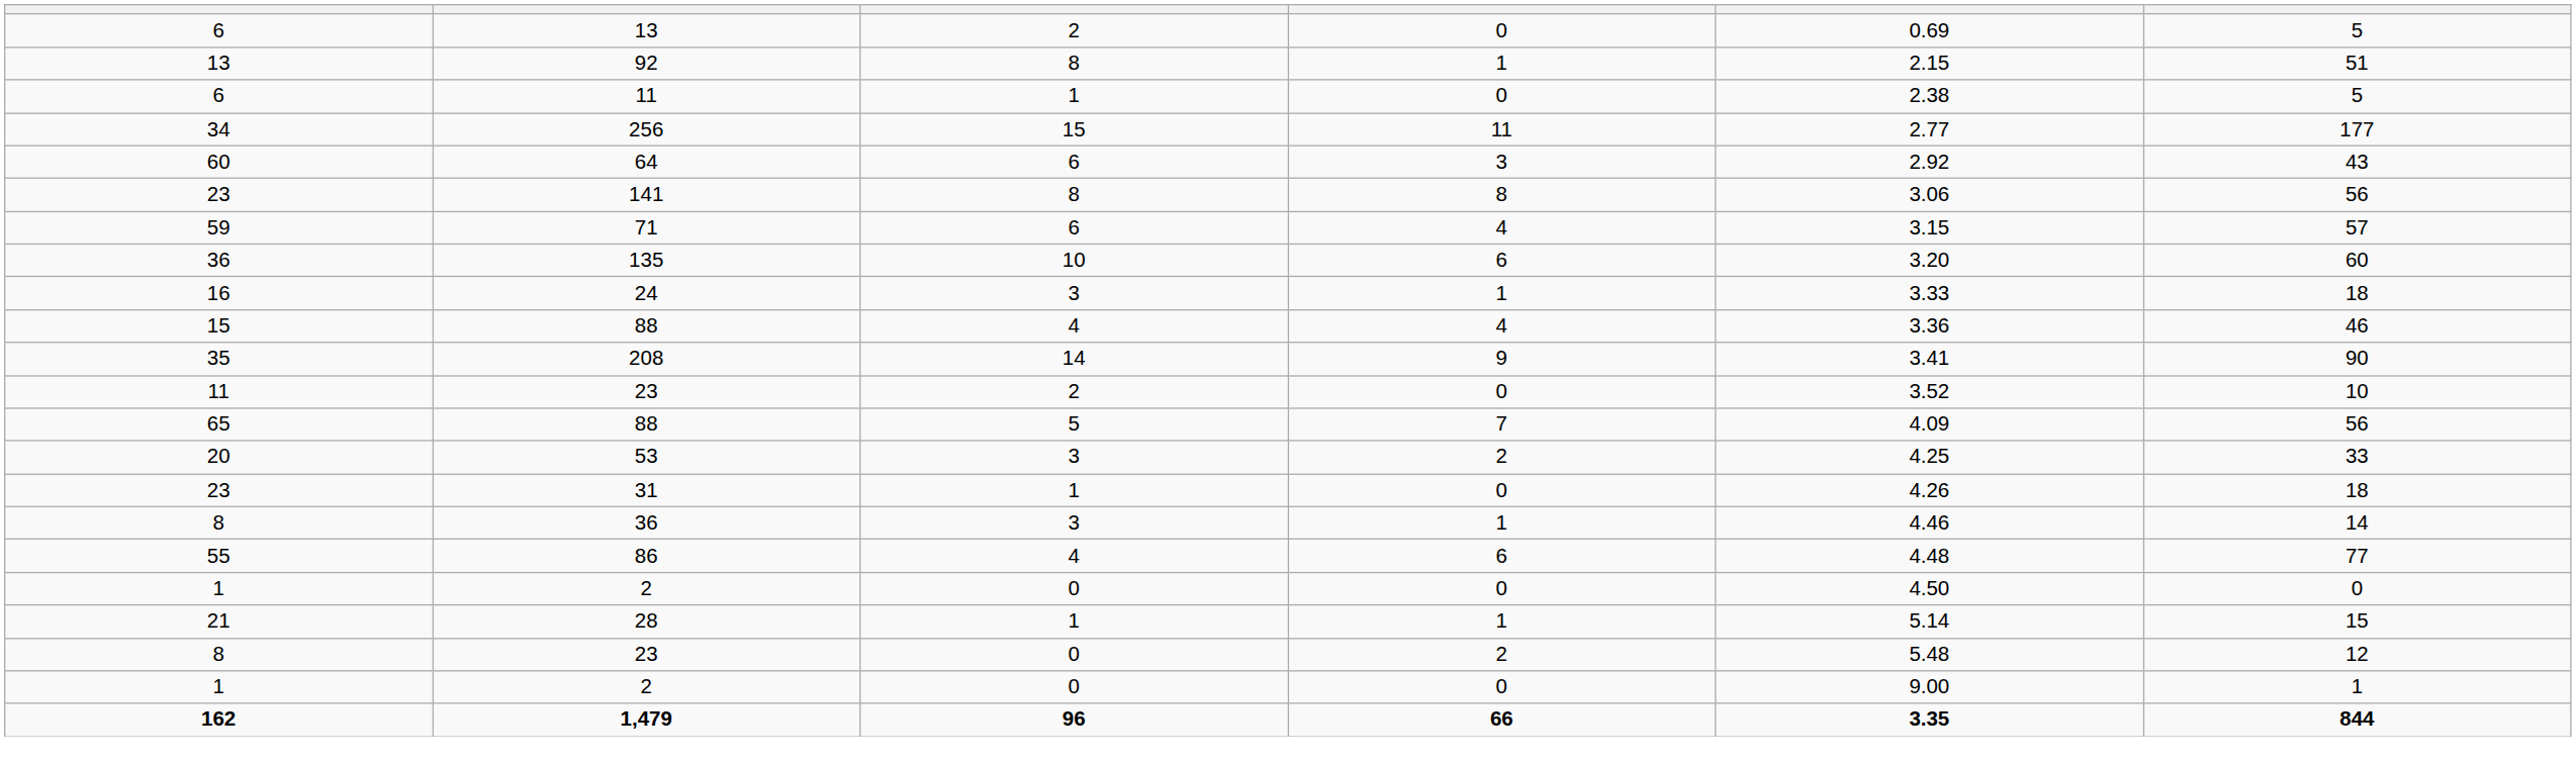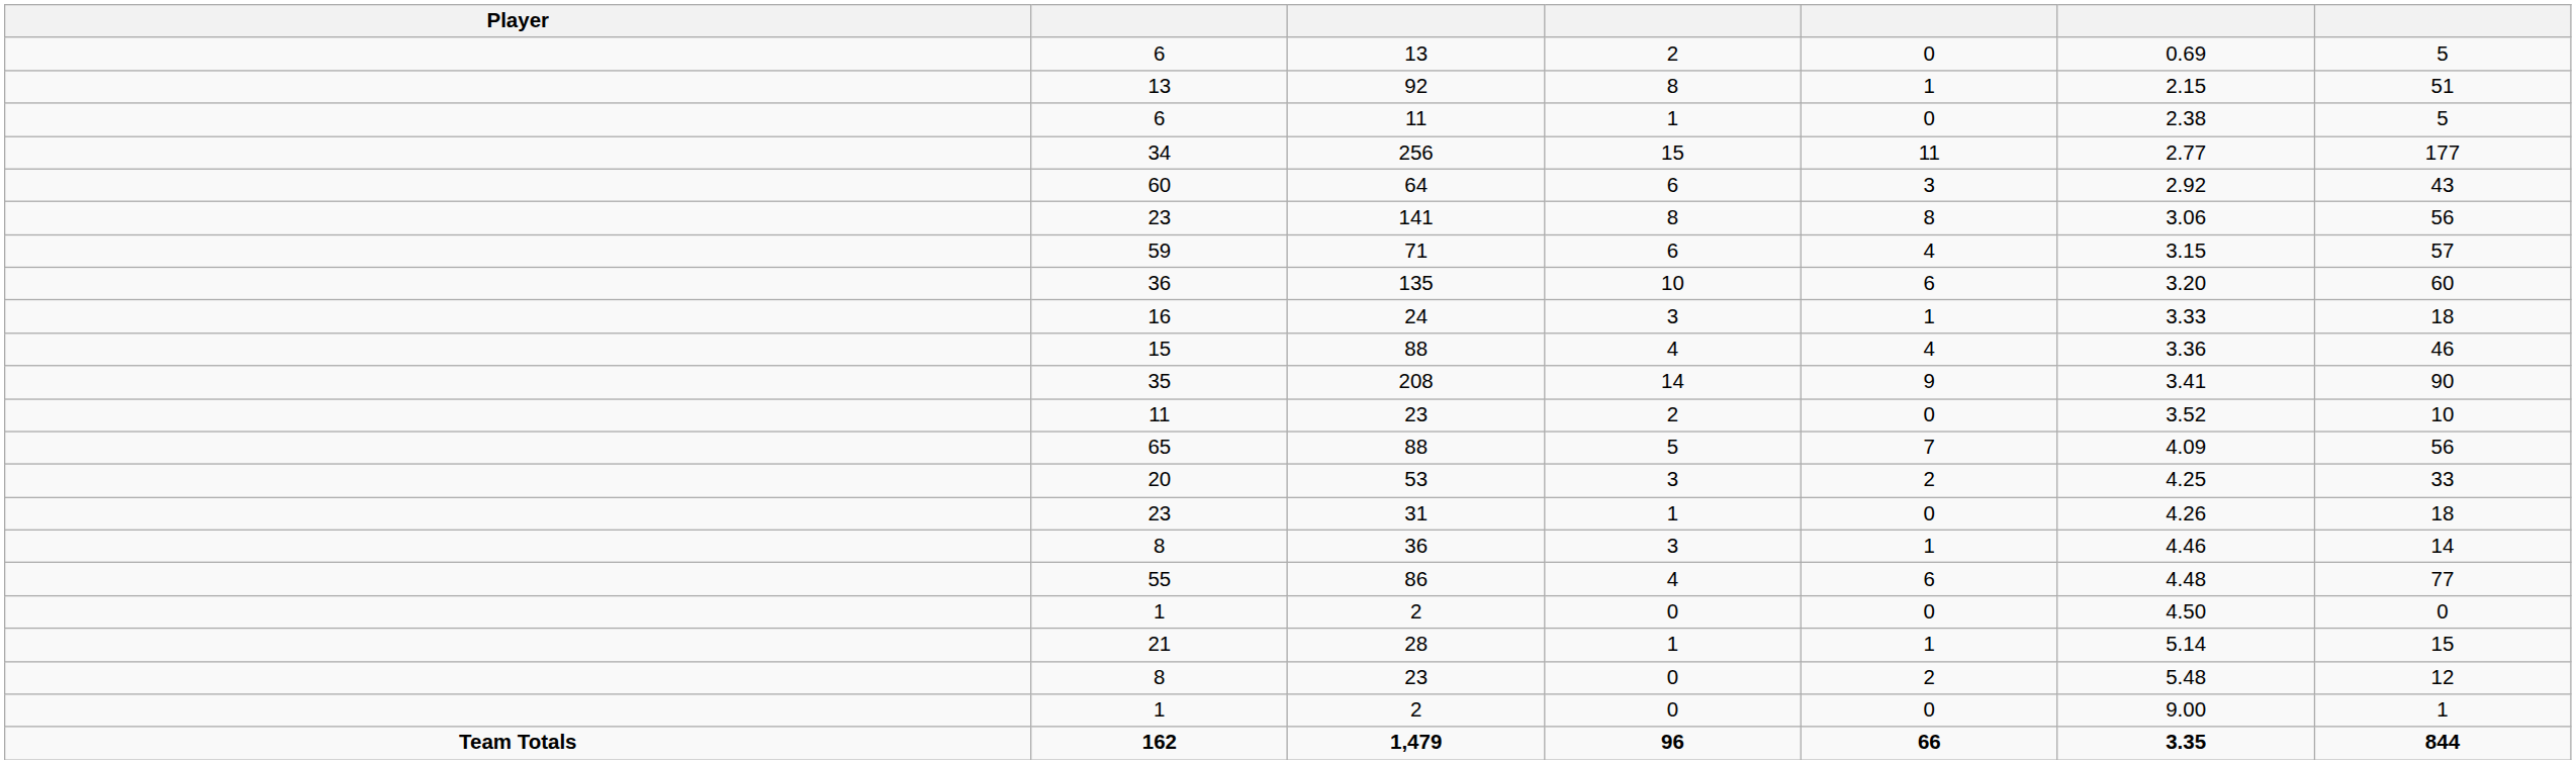 <table class="wikitable sortable" style="text-align:center;" width="100%">
 <tr>
+<th width="40%">Player</th>
 <th width="10%"></th>
 <th width="10%" data-sort-type="number"></th>
 <th width="10%"></th>
 <th width="10%"></th>
 <th width="10%"></th>
 <th width="10%"></th>
 </tr>
 <tr>
+<td></td>
 <td>6</td>
 <td>13</td>
 <td>2</td>
 <td>0</td>
 <td>0.69</td>
 <td>5</td>
 </tr>
 <tr>
+<td></td>
 <td>13</td>
 <td>92</td>
 <td>8</td>
 <td>1</td>
 <td>2.15</td>
 <td>51</td>
 </tr>
 <tr>
+<td></td>
 <td>6</td>
 <td>11</td>
 <td>1</td>
 <td>0</td>
 <td>2.38</td>
 <td>5</td>
 </tr>
 <tr>
+<td></td>
 <td>34</td>
 <td>256</td>
 <td>15</td>
 <td>11</td>
 <td>2.77</td>
 <td>177</td>
 </tr>
 <tr>
+<td></td>
 <td>60</td>
 <td>64</td>
 <td>6</td>
 <td>3</td>
 <td>2.92</td>
 <td>43</td>
 </tr>
 <tr>
+<td></td>
 <td>23</td>
 <td>141</td>
 <td>8</td>
 <td>8</td>
 <td>3.06</td>
 <td>56</td>
 </tr>
 <tr>
+<td></td>
 <td>59</td>
 <td>71</td>
 <td>6</td>
 <td>4</td>
 <td>3.15</td>
 <td>57</td>
 </tr>
 <tr>
+<td></td>
 <td>36</td>
 <td>135</td>
 <td>10</td>
 <td>6</td>
 <td>3.20</td>
 <td>60</td>
 </tr>
 <tr>
+<td></td>
 <td>16</td>
 <td>24</td>
 <td>3</td>
 <td>1</td>
 <td>3.33</td>
 <td>18</td>
 </tr>
 <tr>
+<td></td>
 <td>15</td>
 <td>88</td>
 <td>4</td>
 <td>4</td>
 <td>3.36</td>
 <td>46</td>
 </tr>
 <tr>
+<td></td>
 <td>35</td>
 <td>208</td>
 <td>14</td>
 <td>9</td>
 <td>3.41</td>
 <td>90</td>
 </tr>
 <tr>
+<td></td>
 <td>11</td>
 <td>23</td>
 <td>2</td>
 <td>0</td>
 <td>3.52</td>
 <td>10</td>
 </tr>
 <tr>
+<td></td>
 <td>65</td>
 <td>88</td>
 <td>5</td>
 <td>7</td>
 <td>4.09</td>
 <td>56</td>
 </tr>
 <tr>
+<td></td>
 <td>20</td>
 <td>53</td>
 <td>3</td>
 <td>2</td>
 <td>4.25</td>
 <td>33</td>
 </tr>
 <tr>
+<td></td>
 <td>23</td>
 <td>31</td>
 <td>1</td>
 <td>0</td>
 <td>4.26</td>
 <td>18</td>
 </tr>
 <tr>
+<td></td>
 <td>8</td>
 <td>36</td>
 <td>3</td>
 <td>1</td>
 <td>4.46</td>
 <td>14</td>
 </tr>
 <tr>
+<td></td>
 <td>55</td>
 <td>86</td>
 <td>4</td>
 <td>6</td>
 <td>4.48</td>
 <td>77</td>
 </tr>
 <tr>
+<td></td>
 <td>1</td>
 <td>2</td>
 <td>0</td>
 <td>0</td>
 <td>4.50</td>
 <td>0</td>
 </tr>
 <tr>
+<td></td>
 <td>21</td>
 <td>28</td>
 <td>1</td>
 <td>1</td>
 <td>5.14</td>
 <td>15</td>
 </tr>
 <tr>
+<td></td>
 <td>8</td>
 <td>23</td>
 <td>0</td>
 <td>2</td>
 <td>5.48</td>
 <td>12</td>
 </tr>
 <tr>
+<td></td>
 <td>1</td>
 <td>2</td>
 <td>0</td>
 <td>0</td>
 <td>9.00</td>
 <td>1</td>
 </tr>
 <tr>
+<td><strong>Team Totals</strong></td>
 <td><strong>162</strong></td>
 <td><strong>1,479</strong></td>
 <td><strong>96</strong></td>
 <td><strong>66</strong></td>
 <td><strong>3.35</strong></td>
 <td><strong>844</strong></td>
 </tr>
 </table>
